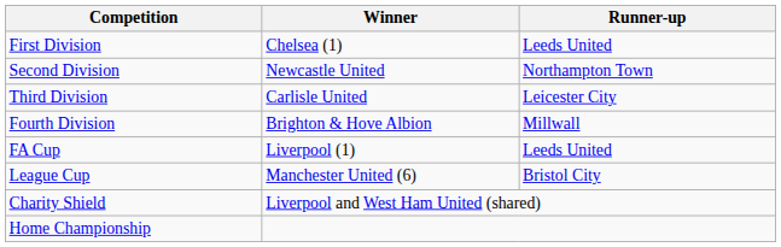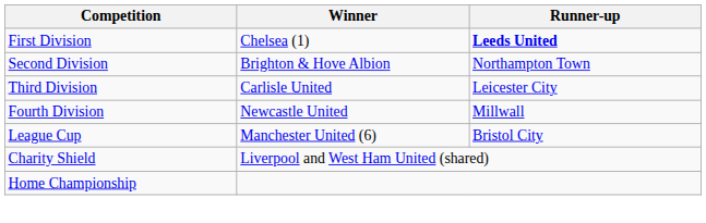 <table class="wikitable">
 <tr>
 <th style="width:15em">Competition</th>
 <th style="width:15em">Winner</th>
 <th style="width:15em">Runner-up</th>
 </tr>
 <tr>
 <td><a href='#'>First Division</a></td>
 <td><a href='#'>Chelsea</a> (1)</td>
-<td><a href='#'>Leeds United</a></td>
+<td><strong><a href='#'>Leeds United</a></strong></td>
 </tr>
 <tr>
 <td><a href='#'>Second Division</a></td>
-<td><a href='#'>Newcastle United</a></td>
+<td><a href='#'>Brighton & Hove Albion</a></td>
 <td><a href='#'>Northampton Town</a></td>
 </tr>
 <tr>
 <td><a href='#'>Third Division</a></td>
 <td><a href='#'>Carlisle United</a></td>
 <td><a href='#'>Leicester City</a></td>
 </tr>
 <tr>
 <td><a href='#'>Fourth Division</a></td>
-<td><a href='#'>Brighton & Hove Albion</a></td>
+<td><a href='#'>Newcastle United</a></td>
 <td><a href='#'>Millwall</a></td>
-</tr>
-<tr>
-<td><a href='#'>FA Cup</a></td>
-<td><a href='#'>Liverpool</a> (1)</td>
-<td><a href='#'>Leeds United</a></td>
 </tr>
 <tr>
 <td><a href='#'>League Cup</a></td>
 <td><a href='#'>Manchester United</a> (6)</td>
 <td><a href='#'>Bristol City</a></td>
 </tr>
 <tr>
 <td><a href='#'>Charity Shield</a></td>
 <td colspan=2><a href='#'>Liverpool</a> and <a href='#'>West Ham United</a> (shared)</td>
 </tr>
 <tr>
 <td><a href='#'>Home Championship</a></td>
 <td colspan=2></td>
 </tr>
 </table>
